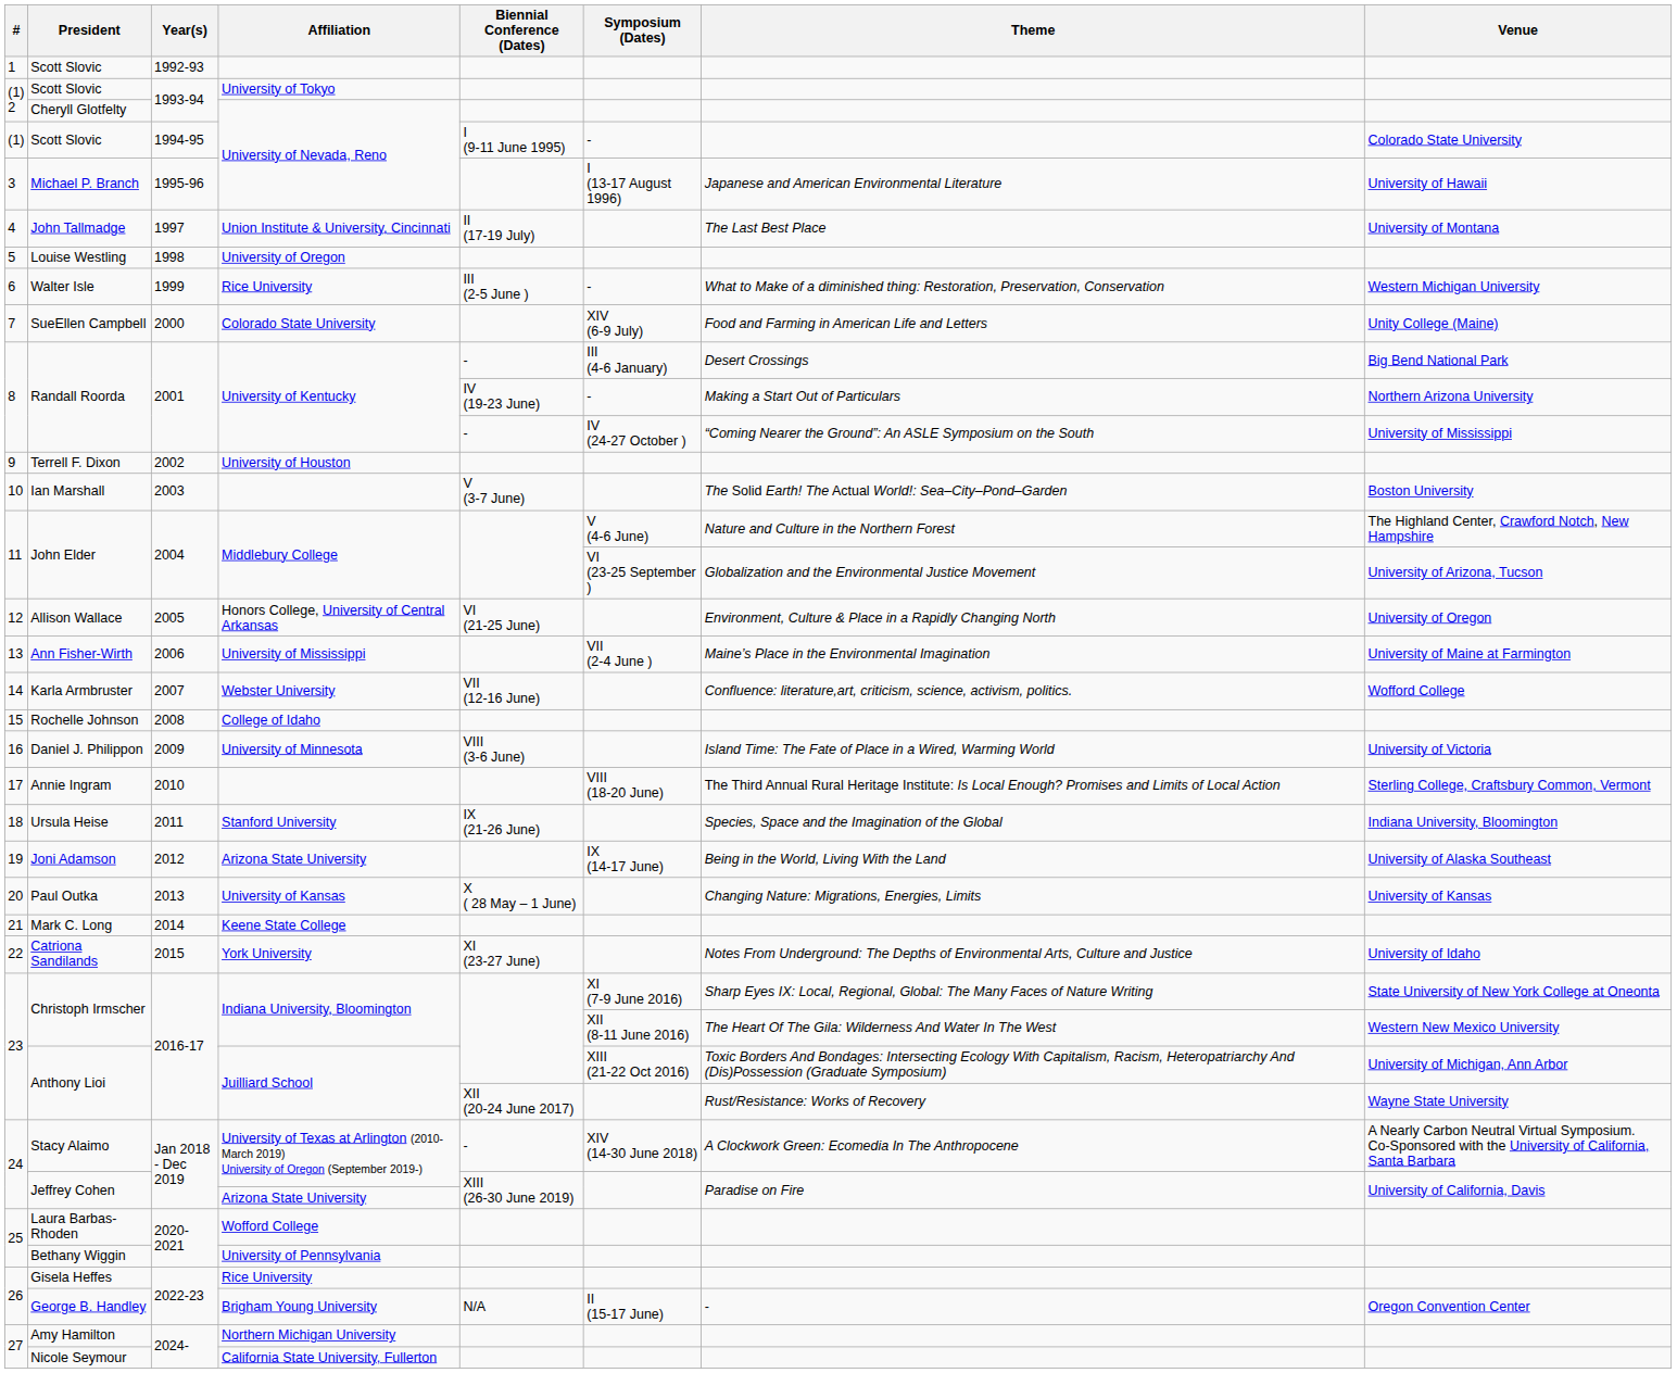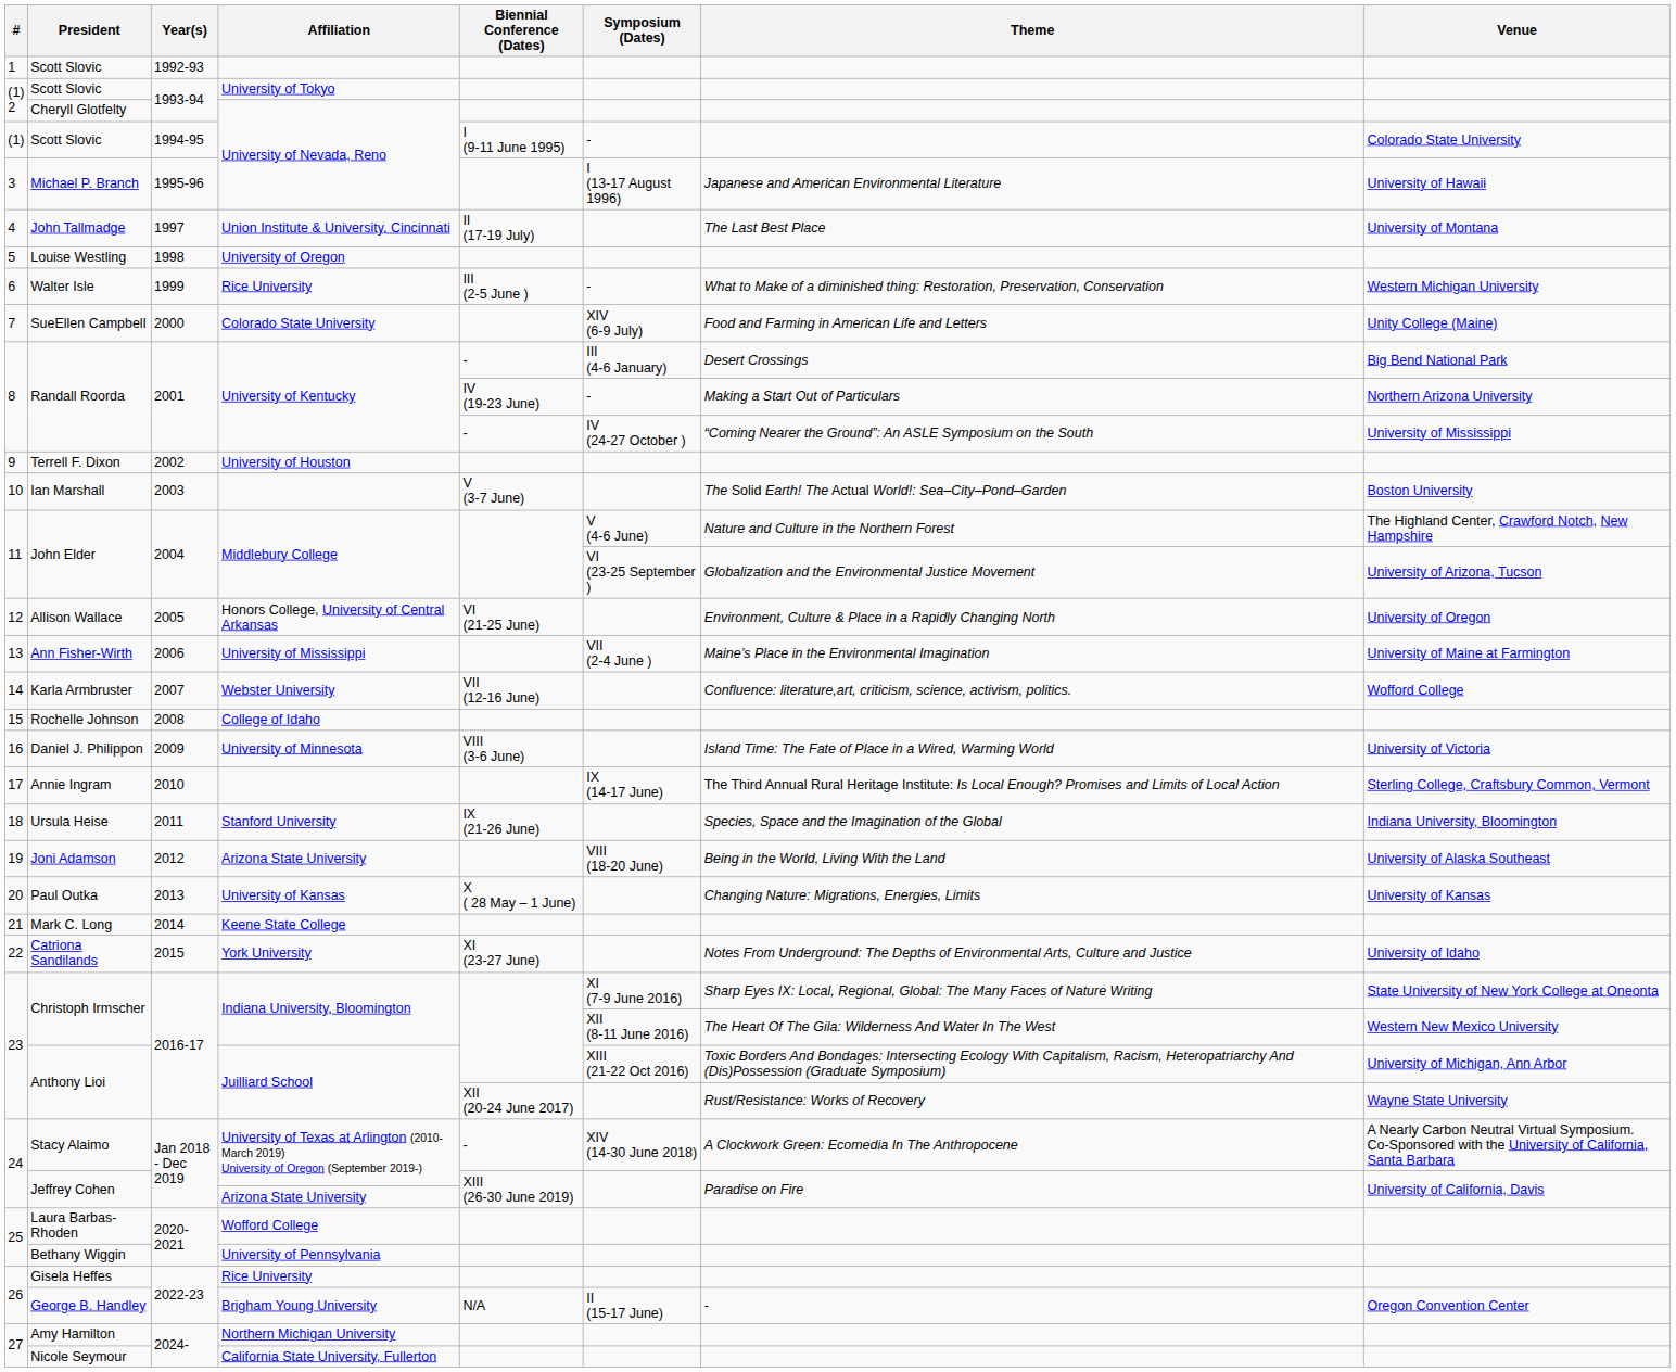 <table class="wikitable">
 <tr>
 <th>#</th>
 <th>President</th>
 <th>Year(s)</th>
 <th>Affiliation</th>
 <th>Biennial Conference<br>(Dates)</th>
 <th>Symposium<br>(Dates)</th>
 <th>Theme</th>
 <th>Venue</th>
 </tr>
 <tr>
 <td>1</td>
 <td>Scott Slovic</td>
 <td>1992-93</td>
 <td></td>
 <td></td>
 <td></td>
 <td></td>
 <td></td>
 </tr>
 <tr>
 <td rowspan="2">(1)<br>2</td>
 <td>Scott Slovic</td>
 <td rowspan="2">1993-94</td>
 <td><a href='#'>University of Tokyo</a></td>
 <td></td>
 <td></td>
 <td></td>
 <td></td>
 </tr>
 <tr>
 <td>Cheryll Glotfelty</td>
 <td rowspan="3"><a href='#'>University of Nevada, Reno</a></td>
 <td></td>
 <td></td>
 <td></td>
 <td></td>
 </tr>
 <tr>
 <td>(1)</td>
 <td>Scott Slovic</td>
 <td>1994-95</td>
 <td>I<br>(9-11 June 1995)</td>
 <td>-</td>
 <td></td>
 <td><a href='#'>Colorado State University</a></td>
 </tr>
 <tr>
 <td>3</td>
 <td><a href='#'>Michael P. Branch</a></td>
 <td>1995-96</td>
 <td></td>
 <td>I<br>(13-17 August 1996)</td>
 <td><em>Japanese and American Environmental Literature</em></td>
 <td><a href='#'>University of Hawaii</a></td>
 </tr>
 <tr>
 <td>4</td>
 <td><a href='#'>John Tallmadge</a></td>
 <td>1997</td>
 <td><a href='#'>Union Institute & University, Cincinnati</a></td>
 <td>II<br>(17-19 July)</td>
 <td></td>
 <td><em>The Last Best Place</em></td>
 <td><a href='#'>University of Montana</a></td>
 </tr>
 <tr>
 <td>5</td>
 <td>Louise Westling</td>
 <td>1998</td>
 <td><a href='#'>University of Oregon</a></td>
 <td></td>
 <td></td>
 <td></td>
 <td></td>
 </tr>
 <tr>
 <td>6</td>
 <td>Walter Isle</td>
 <td>1999</td>
 <td><a href='#'>Rice University</a></td>
 <td>III<br>(2-5 June )</td>
 <td>-</td>
 <td><em>What to Make of a diminished thing: Restoration, Preservation, Conservation</em></td>
 <td><a href='#'>Western Michigan University</a></td>
 </tr>
 <tr>
 <td>7</td>
 <td>SueEllen Campbell</td>
 <td>2000</td>
 <td><a href='#'>Colorado State University</a></td>
 <td></td>
 <td>XIV<br>(6-9 July)</td>
 <td><em>Food and Farming in American Life and Letters</em></td>
 <td><a href='#'>Unity College (Maine)</a></td>
 </tr>
 <tr>
 <td rowspan="4">8</td>
 <td rowspan="4">Randall Roorda</td>
 <td rowspan="4">2001</td>
 <td rowspan="4"><a href='#'>University of Kentucky</a></td>
 <td>-</td>
 <td>III<br>(4-6 January)</td>
 <td><em>Desert Crossings</em></td>
 <td rowspan="2"><a href='#'>Big Bend National Park</a></td>
 </tr>
 <tr>
 <td rowspan="2">IV<br>(19-23 June)</td>
 <td rowspan="2">-</td>
 <td rowspan="2"><em>Making a Start Out of Particulars</em></td>
 </tr>
 <tr>
 <td><a href='#'>Northern Arizona University</a></td>
 </tr>
 <tr>
 <td>-</td>
 <td>IV<br>(24-27 October )</td>
 <td><em>“Coming Nearer the Ground”: An ASLE Symposium on the South</em></td>
 <td><a href='#'>University of Mississippi</a></td>
 </tr>
 <tr>
 <td>9</td>
 <td>Terrell F. Dixon</td>
 <td>2002</td>
 <td><a href='#'>University of Houston</a></td>
 <td></td>
 <td></td>
 <td></td>
 <td></td>
 </tr>
 <tr>
 <td>10</td>
 <td>Ian Marshall</td>
 <td>2003</td>
 <td></td>
 <td>V<br>(3-7 June)</td>
 <td></td>
 <td><em>The</em> Solid <em>Earth! The</em> Actual <em>World!: Sea–City–Pond–Garden</em></td>
 <td><a href='#'>Boston University</a></td>
 </tr>
 <tr>
 <td rowspan="2">11</td>
 <td rowspan="2">John Elder</td>
 <td rowspan="2">2004</td>
 <td rowspan="2"><a href='#'>Middlebury College</a></td>
 <td rowspan="2"></td>
 <td>V<br>(4-6 June)</td>
 <td><em>Nature and Culture in the Northern Forest</em></td>
 <td>The Highland Center, <a href='#'>Crawford Notch</a>, <a href='#'>New Hampshire</a></td>
 </tr>
 <tr>
 <td>VI<br>(23-25 September )</td>
 <td><em>Globalization and the Environmental Justice Movement</em></td>
 <td><a href='#'>University of Arizona, Tucson</a></td>
 </tr>
 <tr>
 <td>12</td>
 <td>Allison Wallace</td>
 <td>2005</td>
 <td>Honors College, <a href='#'>University of Central Arkansas</a></td>
 <td>VI<br>(21-25 June)</td>
 <td></td>
 <td><em>Environment, Culture & Place in a Rapidly Changing North</em></td>
 <td><a href='#'>University of Oregon</a></td>
 </tr>
 <tr>
 <td>13</td>
 <td><a href='#'>Ann Fisher-Wirth</a></td>
 <td>2006</td>
 <td><a href='#'>University of Mississippi</a></td>
 <td></td>
 <td>VII<br>(2-4 June )</td>
 <td><em>Maine’s Place in the Environmental Imagination</em></td>
 <td><a href='#'>University of Maine at Farmington</a></td>
 </tr>
 <tr>
 <td>14</td>
 <td>Karla Armbruster</td>
 <td>2007</td>
 <td><a href='#'>Webster University</a></td>
 <td>VII<br>(12-16 June)</td>
 <td></td>
 <td><em>Confluence: literature,art, criticism, science, activism, politics.</em></td>
 <td><a href='#'>Wofford College</a></td>
 </tr>
 <tr>
 <td>15</td>
 <td>Rochelle Johnson</td>
 <td>2008</td>
 <td><a href='#'>College of Idaho</a></td>
 <td></td>
 <td></td>
 <td></td>
 <td></td>
 </tr>
 <tr>
 <td>16</td>
 <td>Daniel J. Philippon</td>
 <td>2009</td>
 <td><a href='#'>University of Minnesota</a></td>
 <td>VIII<br>(3-6 June)</td>
 <td></td>
 <td><em>Island Time: The Fate of Place in a Wired, Warming World</em></td>
 <td><a href='#'>University of Victoria</a></td>
 </tr>
 <tr>
 <td>17</td>
 <td>Annie Ingram</td>
 <td>2010</td>
 <td></td>
 <td></td>
-<td>VIII<br>(18-20 June)</td>
+<td>IX<br>(14-17 June)</td>
 <td>The Third Annual Rural Heritage Institute: <em>Is Local Enough? Promises and Limits of Local Action</em></td>
 <td><a href='#'>Sterling College, Craftsbury Common, Vermont</a></td>
 </tr>
 <tr>
 <td>18</td>
 <td>Ursula Heise</td>
 <td>2011</td>
 <td><a href='#'>Stanford University</a></td>
 <td>IX<br>(21-26 June)</td>
 <td></td>
 <td><em>Species, Space and the Imagination of the Global</em></td>
 <td><a href='#'>Indiana University, Bloomington</a></td>
 </tr>
 <tr>
 <td>19</td>
 <td><a href='#'>Joni Adamson</a></td>
 <td>2012</td>
 <td><a href='#'>Arizona State University</a></td>
 <td></td>
-<td>IX<br>(14-17 June)</td>
+<td>VIII<br>(18-20 June)</td>
 <td><em>Being in the World, Living With the Land</em></td>
 <td><a href='#'>University of Alaska Southeast</a></td>
 </tr>
 <tr>
 <td>20</td>
 <td>Paul Outka</td>
 <td>2013</td>
 <td><a href='#'>University of Kansas</a></td>
 <td>X<br>( 28 May –  1 June)</td>
 <td></td>
 <td><em>Changing Nature: Migrations, Energies, Limits</em></td>
 <td><a href='#'>University of Kansas</a></td>
 </tr>
 <tr>
 <td>21</td>
 <td>Mark C. Long</td>
 <td>2014</td>
 <td><a href='#'>Keene State College</a></td>
 <td></td>
 <td></td>
 <td></td>
 <td></td>
 </tr>
 <tr>
 <td>22</td>
 <td><a href='#'>Catriona Sandilands</a></td>
 <td>2015</td>
 <td><a href='#'>York University</a></td>
 <td>XI<br>(23-27 June)</td>
 <td></td>
 <td><em>Notes From Underground: The Depths of Environmental Arts, Culture and Justice</em></td>
 <td><a href='#'>University of Idaho</a></td>
 </tr>
 <tr>
 <td rowspan="5">23</td>
 <td rowspan="3">Christoph Irmscher</td>
 <td rowspan="5">2016-17</td>
 <td rowspan="3"><a href='#'>Indiana University, Bloomington</a></td>
 <td rowspan="4"></td>
 <td>XI<br>(7-9 June 2016)</td>
 <td><em>Sharp Eyes IX: Local, Regional, Global: The Many Faces of Nature Writing</em></td>
 <td><a href='#'>State University of New York College at Oneonta</a></td>
 </tr>
 <tr>
 <td>XII<br>(8-11 June 2016)</td>
 <td><em>The Heart Of The Gila: Wilderness And Water In The West</em></td>
 <td><a href='#'>Western New Mexico University</a></td>
 </tr>
 <tr>
 <td rowspan="2">XIII<br>(21-22 Oct 2016)</td>
 <td rowspan="2"><em>Toxic Borders And Bondages: Intersecting Ecology With Capitalism, Racism, Heteropatriarchy And (Dis)Possession (Graduate Symposium)</em></td>
 <td rowspan="2"><a href='#'>University of Michigan, Ann Arbor</a></td>
 </tr>
 <tr>
 <td rowspan="2">Anthony Lioi</td>
 <td rowspan="2"><a href='#'>Juilliard School</a></td>
 </tr>
 <tr>
 <td>XII<br>(20-24 June 2017)</td>
 <td></td>
 <td><em>Rust/Resistance: Works of Recovery</em></td>
 <td><a href='#'>Wayne State University</a></td>
 </tr>
 <tr>
 <td rowspan="4">24</td>
 <td rowspan="2">Stacy Alaimo</td>
 <td rowspan="4">Jan 2018<br>- Dec 2019</td>
 <td rowspan="3"><a href='#'>University of Texas at Arlington</a> <small>(2010-March 2019)<br><a href='#'>University of Oregon</a> (September 2019-)</small></td>
 <td>-</td>
 <td>XIV<br>(14-30 June 2018)</td>
 <td><em>A Clockwork Green: Ecomedia In The Anthropocene</em></td>
 <td>A Nearly Carbon Neutral Virtual Symposium.<br>Co-Sponsored with the <a href='#'>University of California, Santa Barbara</a></td>
 </tr>
 <tr>
 <td rowspan="3">XIII<br>(26-30 June 2019)</td>
 <td rowspan="3"></td>
 <td rowspan="3"><em>Paradise on Fire</em></td>
 <td rowspan="3"><a href='#'>University of California, Davis</a></td>
 </tr>
 <tr>
 <td rowspan="2">Jeffrey Cohen</td>
 </tr>
 <tr>
 <td><a href='#'>Arizona State University</a></td>
 </tr>
 <tr>
 <td rowspan="2">25</td>
 <td>Laura Barbas-Rhoden</td>
 <td rowspan="2">2020-2021</td>
 <td><a href='#'>Wofford College</a></td>
 <td></td>
 <td></td>
 <td></td>
 <td></td>
 </tr>
 <tr>
 <td>Bethany Wiggin</td>
 <td><a href='#'>University of Pennsylvania</a></td>
 <td></td>
 <td></td>
 <td></td>
 <td></td>
 </tr>
 <tr>
 <td rowspan="2">26</td>
 <td>Gisela Heffes</td>
 <td rowspan="2">2022-23</td>
 <td><a href='#'>Rice University</a></td>
 <td></td>
 <td></td>
 <td></td>
 <td></td>
 </tr>
 <tr>
 <td><a href='#'>George B. Handley</a></td>
 <td><a href='#'>Brigham Young University</a></td>
 <td>N/A</td>
 <td>II<br>(15-17 June)</td>
 <td>-</td>
 <td><a href='#'>Oregon Convention Center</a></td>
 </tr>
 <tr>
 <td rowspan="2">27</td>
 <td>Amy Hamilton</td>
 <td rowspan="2">2024-</td>
 <td><a href='#'>Northern Michigan University</a></td>
 <td></td>
 <td></td>
 <td></td>
 <td></td>
 </tr>
 <tr>
 <td>Nicole Seymour</td>
 <td><a href='#'>California State University, Fullerton</a></td>
 <td></td>
 <td></td>
 <td></td>
 <td></td>
 </tr>
 </table>
